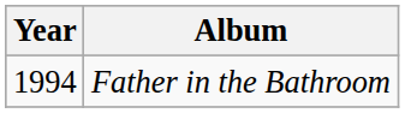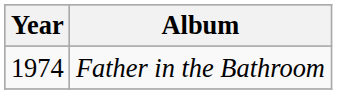 <table class="wikitable" style="text-align:center;">
 <tr>
 <th>Year</th>
 <th>Album</th>
 </tr>
 <tr>
-<td>1994</td>
+<td>1974</td>
 <td align="left"><em>Father in the Bathroom</em></td>
 </tr>
 </table>
